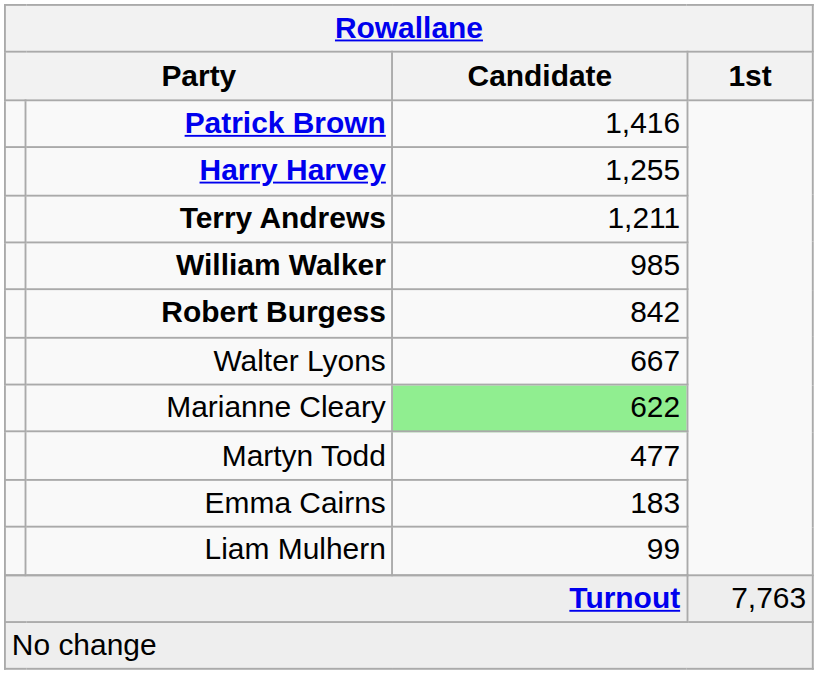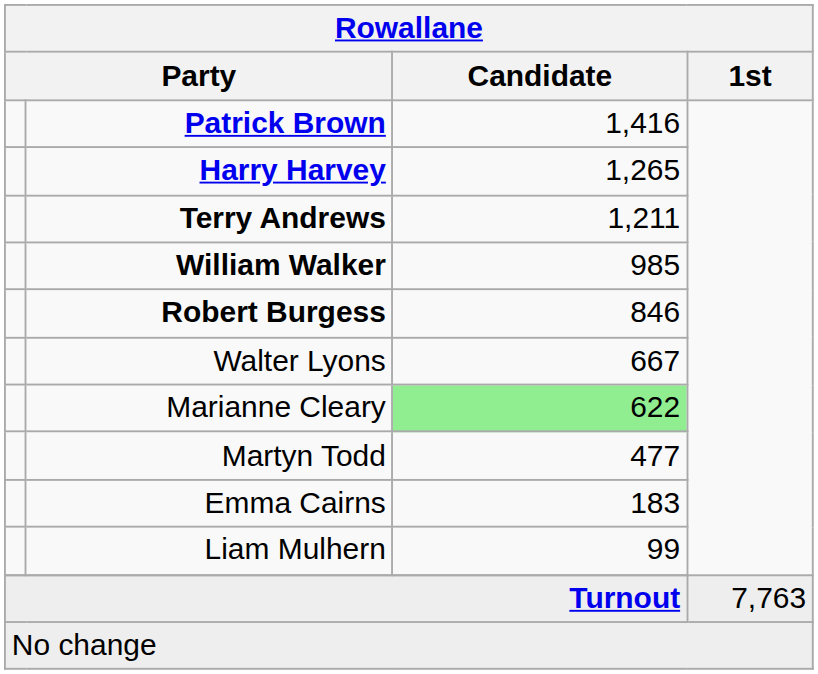 <table class="wikitable">
 <tr>
 <th colspan="4" align="center"><a href='#'>Rowallane</a></th>
 </tr>
 <tr>
 <th colspan="2" align="center" width=200>Party</th>
 <th width=150>Candidate</th>
 <th width=60>1st </th>
 </tr>
 <tr>
 <td></td>
 <td align="right"><strong><a href='#'>Patrick Brown</a></strong></td>
 <td align="right">1,416</td>
 </tr>
 <tr>
 <td></td>
 <td align="right"><strong><a href='#'>Harry Harvey</a></strong></td>
-<td align="right">1,255</td>
+<td align="right">1,265</td>
 </tr>
 <tr>
 <td></td>
 <td align="right"><strong>Terry Andrews</strong></td>
 <td align="right">1,211</td>
 </tr>
 <tr>
 <td></td>
 <td align="right"><strong>William Walker</strong></td>
 <td align="right">985</td>
 </tr>
 <tr>
 <td></td>
 <td align="right"><strong>Robert Burgess</strong></td>
-<td align="right">842</td>
+<td align="right">846</td>
 </tr>
 <tr>
 <td></td>
 <td align="right">Walter Lyons</td>
 <td align="right">667</td>
 </tr>
 <tr>
 <td></td>
 <td align="right">Marianne Cleary</td>
 <td align="right" style="background: lightgreen;">622</td>
 </tr>
 <tr>
 <td></td>
 <td align="right">Martyn Todd</td>
 <td align="right">477</td>
 </tr>
 <tr>
 <td></td>
 <td align="right">Emma Cairns</td>
 <td align="right">183</td>
 </tr>
 <tr>
 <td></td>
 <td align="right">Liam Mulhern</td>
 <td align="right">99</td>
 </tr>
 <tr>
 </tr>
 <tr bgcolor="EEEEEE">
 <td colspan=3 align="right"><strong><a href='#'>Turnout</a></strong></td>
 <td align="right">7,763</td>
 </tr>
 <tr bgcolor="EEEEEE">
 <td colspan=4 bgcolor="EEEEEE">No change</td>
 </tr>
 </table>
